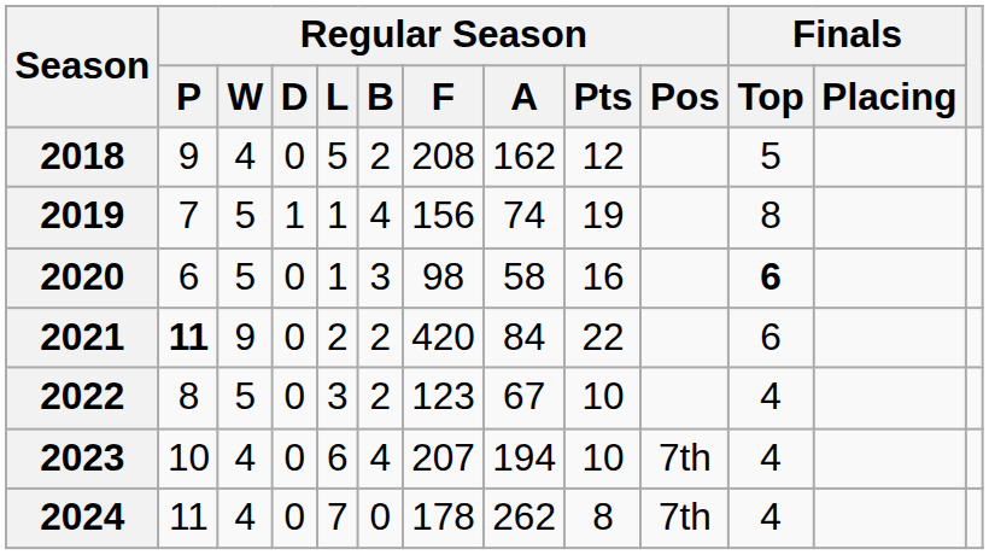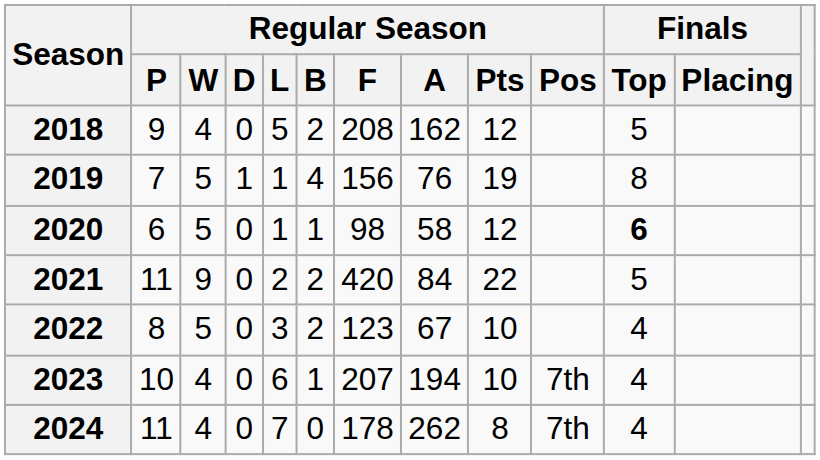 <table class="wikitable" style="text-align: center">
 <tr>
 <th rowspan="2" scope="col">Season</th>
 <th colspan="9" scope="col">Regular Season</th>
 <th colspan="2" scope="col">Finals</th>
 <th rowspan="2" scope="col"></th>
 </tr>
 <tr>
 <th scope="col">P</th>
 <th scope="col">W</th>
 <th scope="col">D</th>
 <th scope="col">L</th>
 <th scope="col">B</th>
 <th scope="col">F</th>
 <th scope="col">A</th>
 <th scope="col">Pts</th>
 <th scope="col">Pos</th>
 <th scope="col">Top</th>
 <th scope="col">Placing</th>
 </tr>
 <tr>
 <th scope="row">2018</th>
 <td>9</td>
 <td>4</td>
 <td>0</td>
 <td>5</td>
 <td>2</td>
 <td>208</td>
 <td>162</td>
 <td>12</td>
 <td></td>
 <td>5</td>
 <td></td>
 <td></td>
 </tr>
 <tr>
 <th scope="row">2019</th>
 <td>7</td>
 <td>5</td>
 <td>1</td>
 <td>1</td>
 <td>4</td>
 <td>156</td>
-<td>74</td>
+<td>76</td>
 <td>19</td>
 <td></td>
 <td>8</td>
 <td></td>
 </tr>
 <tr>
 <th scope="row">2020</th>
 <td>6</td>
 <td>5</td>
 <td>0</td>
 <td>1</td>
-<td>3</td>
+<td>1</td>
 <td>98</td>
 <td>58</td>
-<td>16</td>
+<td>12</td>
 <td></td>
 <td><strong>6</strong></td>
 <td></td>
 <td></td>
 </tr>
 <tr>
 <th scope="row">2021</th>
-<td><strong>11</strong></td>
+<td>11</td>
 <td>9</td>
 <td>0</td>
 <td>2</td>
 <td>2</td>
 <td>420</td>
 <td>84</td>
 <td>22</td>
 <td></td>
-<td>6</td>
+<td>5</td>
 <td><em></em></td>
 </tr>
 <tr>
 <th scope="row">2022</th>
 <td>8</td>
 <td>5</td>
 <td>0</td>
 <td>3</td>
 <td>2</td>
 <td>123</td>
 <td>67</td>
 <td>10</td>
 <td></td>
 <td>4</td>
 <td></td>
 <td></td>
 </tr>
 <tr>
 <th scope="row">2023</th>
 <td>10</td>
 <td>4</td>
 <td>0</td>
 <td>6</td>
-<td>4</td>
+<td>1</td>
 <td>207</td>
 <td>194</td>
 <td>10</td>
 <td>7th</td>
 <td>4</td>
 <td></td>
 <td></td>
 </tr>
 <tr>
 <th scope="row">2024</th>
 <td>11</td>
 <td>4</td>
 <td>0</td>
 <td>7</td>
 <td>0</td>
 <td>178</td>
 <td>262</td>
 <td>8</td>
 <td>7th</td>
 <td>4</td>
 <td></td>
 <td></td>
 </tr>
 </table>
